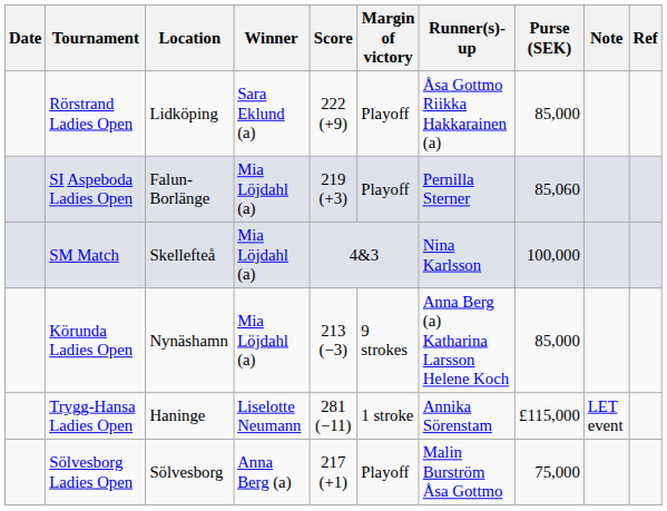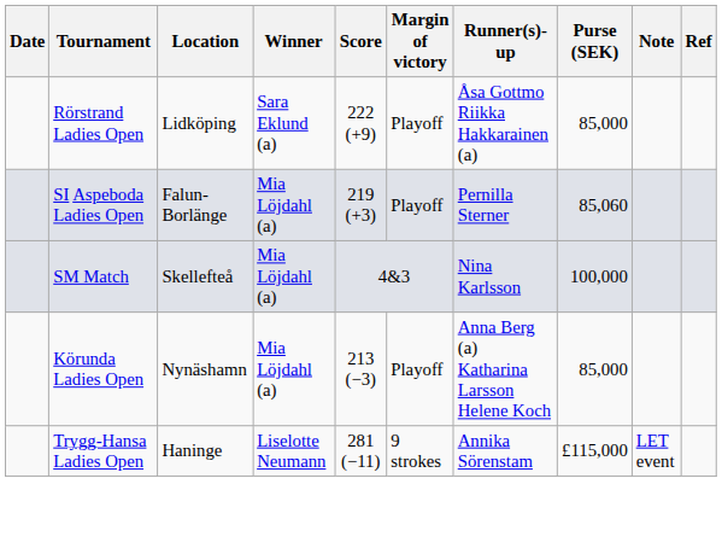 <table class="wikitable" style="font-size:95%;">
 <tr>
 <th>Date</th>
 <th>Tournament</th>
 <th>Location</th>
 <th>Winner</th>
 <th>Score</th>
 <th>Margin of<br>victory</th>
 <th>Runner(s)-up</th>
 <th>Purse<br>(SEK)</th>
 <th>Note</th>
 <th>Ref</th>
 </tr>
 <tr>
 <td></td>
 <td><a href='#'>Rörstrand Ladies Open</a></td>
 <td>Lidköping</td>
 <td> <a href='#'>Sara Eklund</a> (a)</td>
 <td align=center>222 (+9)</td>
 <td>Playoff</td>
 <td> <a href='#'>Åsa Gottmo</a><br> <a href='#'>Riikka Hakkarainen</a> (a)</td>
 <td align=right>85,000</td>
 <td></td>
 <td></td>
 </tr>
 <tr style="background:#dfe2e9;">
 <td></td>
 <td><a href='#'>SI</a> <a href='#'>Aspeboda Ladies Open</a></td>
 <td>Falun-Borlänge</td>
 <td> <a href='#'>Mia Löjdahl</a> (a)</td>
 <td align=center>219 (+3)</td>
 <td>Playoff</td>
 <td> <a href='#'>Pernilla Sterner</a></td>
 <td align=right>85,060</td>
 <td></td>
 <td></td>
 </tr>
 <tr style="background:#dfe2e9;">
 <td></td>
 <td><a href='#'>SM Match</a></td>
 <td>Skellefteå</td>
 <td> <a href='#'>Mia Löjdahl</a> (a)</td>
 <td colspan=2 align=center>4&3</td>
 <td> <a href='#'>Nina Karlsson</a></td>
 <td align=right>100,000</td>
 <td></td>
 <td></td>
 </tr>
 <tr>
 <td></td>
 <td><a href='#'>Körunda Ladies Open</a></td>
 <td>Nynäshamn</td>
 <td> <a href='#'>Mia Löjdahl</a> (a)</td>
 <td align=center>213 (−3)</td>
-<td>9 strokes</td>
+<td>Playoff</td>
 <td> <a href='#'>Anna Berg</a> (a)<br> <a href='#'>Katharina Larsson</a><br> <a href='#'>Helene Koch</a></td>
 <td align=right>85,000</td>
 <td></td>
 <td></td>
 </tr>
 <tr>
 <td></td>
 <td><a href='#'>Trygg-Hansa Ladies Open</a></td>
 <td>Haninge</td>
 <td> <a href='#'>Liselotte Neumann</a></td>
 <td align=center>281 (−11)</td>
-<td>1 stroke</td>
+<td>9 strokes</td>
 <td> <a href='#'>Annika Sörenstam</a></td>
 <td align=right>£115,000</td>
 <td><a href='#'>LET</a> event</td>
 <td></td>
 </tr>
-<tr>
-<td></td>
-<td><a href='#'>Sölvesborg Ladies Open</a></td>
-<td>Sölvesborg</td>
-<td> <a href='#'>Anna Berg</a> (a)</td>
-<td align=center>217 (+1)</td>
-<td>Playoff</td>
-<td> <a href='#'>Malin Burström</a><br> <a href='#'>Åsa Gottmo</a></td>
-<td align=right>75,000</td>
-<td></td>
-<td></td>
-</tr>
 </table>
